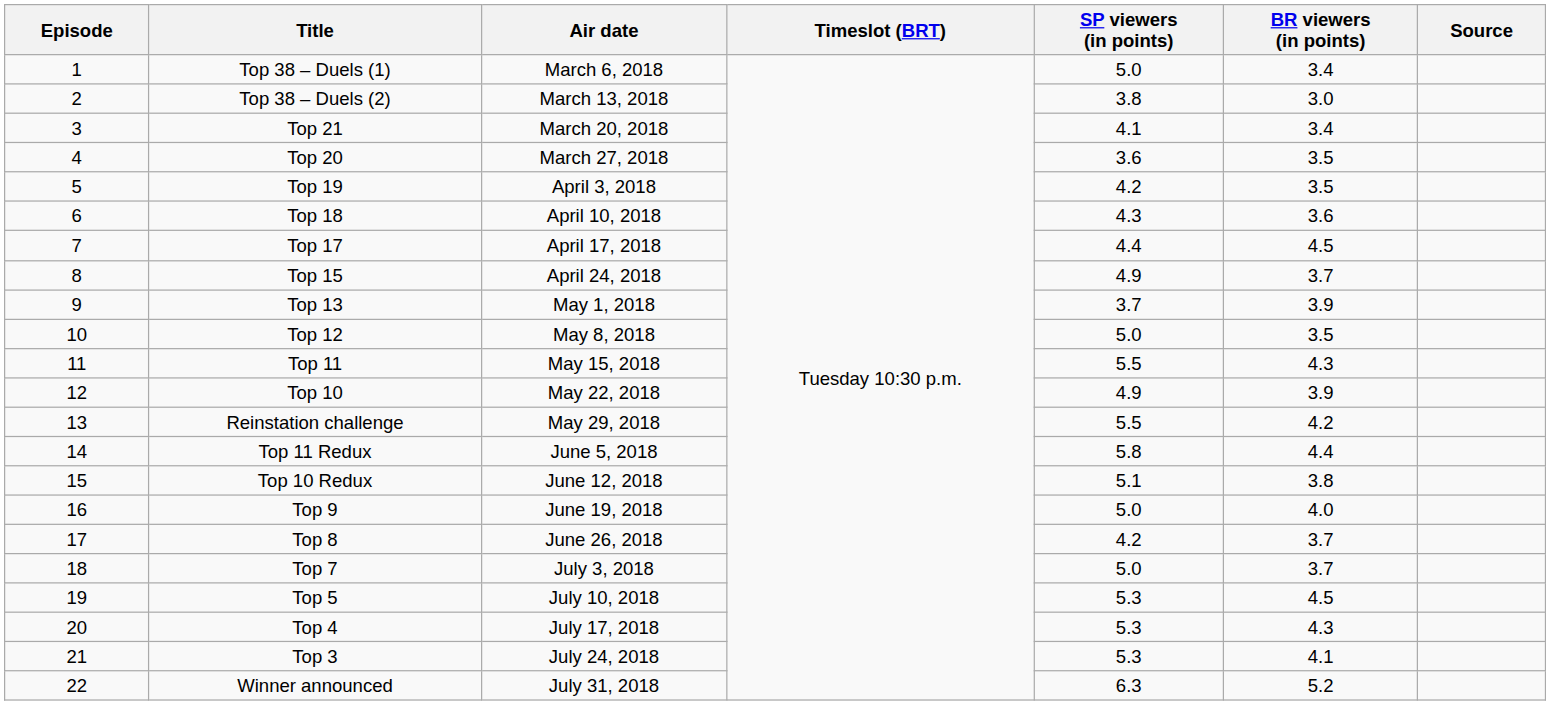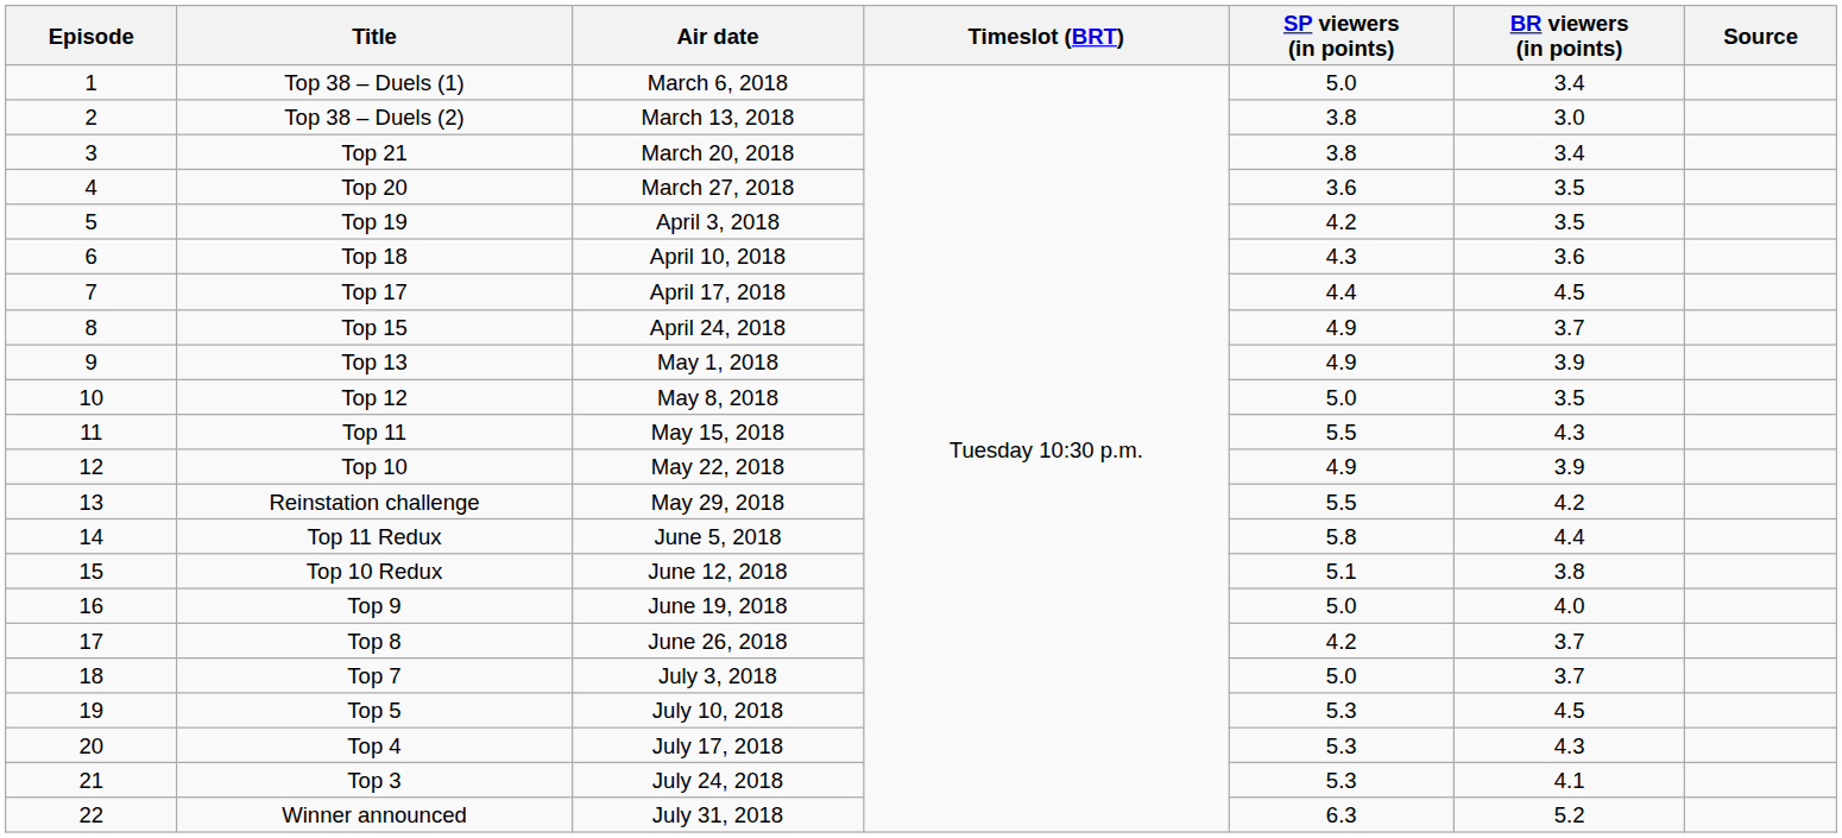 <table class="wikitable sortable" style="text-align:center; font-size:95%; width: 100%">
 <tr>
 <th>Episode</th>
 <th>Title</th>
 <th>Air date</th>
 <th>Timeslot (<a href='#'>BRT</a>)</th>
 <th><a href='#'>SP</a> viewers<br>(in points)</th>
 <th><a href='#'>BR</a> viewers<br>(in points)</th>
 <th>Source</th>
 </tr>
 <tr>
 <td>1</td>
 <td>Top 38 – Duels (1)</td>
 <td>March 6, 2018</td>
 <td rowspan=22>Tuesday 10:30 p.m.</td>
 <td>5.0</td>
 <td>3.4</td>
 <td></td>
 </tr>
 <tr>
 <td>2</td>
 <td>Top 38 – Duels (2)</td>
 <td>March 13, 2018</td>
 <td>3.8</td>
 <td>3.0</td>
 <td></td>
 </tr>
 <tr>
 <td>3</td>
 <td>Top 21</td>
 <td>March 20, 2018</td>
-<td>4.1</td>
+<td>3.8</td>
 <td>3.4</td>
 <td></td>
 </tr>
 <tr>
 <td>4</td>
 <td>Top 20</td>
 <td>March 27, 2018</td>
 <td>3.6</td>
 <td>3.5</td>
 <td></td>
 </tr>
 <tr>
 <td>5</td>
 <td>Top 19</td>
 <td>April 3, 2018</td>
 <td>4.2</td>
 <td>3.5</td>
 <td></td>
 </tr>
 <tr>
 <td>6</td>
 <td>Top 18</td>
 <td>April 10, 2018</td>
 <td>4.3</td>
 <td>3.6</td>
 <td></td>
 </tr>
 <tr>
 <td>7</td>
 <td>Top 17</td>
 <td>April 17, 2018</td>
 <td>4.4</td>
 <td>4.5</td>
 <td></td>
 </tr>
 <tr>
 <td>8</td>
 <td>Top 15</td>
 <td>April 24, 2018</td>
 <td>4.9</td>
 <td>3.7</td>
 <td></td>
 </tr>
 <tr>
 <td>9</td>
 <td>Top 13</td>
 <td>May 1, 2018</td>
-<td>3.7</td>
+<td>4.9</td>
 <td>3.9</td>
 <td></td>
 </tr>
 <tr>
 <td>10</td>
 <td>Top 12</td>
 <td>May 8, 2018</td>
 <td>5.0</td>
 <td>3.5</td>
 <td></td>
 </tr>
 <tr>
 <td>11</td>
 <td>Top 11</td>
 <td>May 15, 2018</td>
 <td>5.5</td>
 <td>4.3</td>
 <td></td>
 </tr>
 <tr>
 <td>12</td>
 <td>Top 10</td>
 <td>May 22, 2018</td>
 <td>4.9</td>
 <td>3.9</td>
 <td></td>
 </tr>
 <tr>
 <td>13</td>
 <td>Reinstation challenge</td>
 <td>May 29, 2018</td>
 <td>5.5</td>
 <td>4.2</td>
 <td></td>
 </tr>
 <tr>
 <td>14</td>
 <td>Top 11 Redux</td>
 <td>June 5, 2018</td>
 <td>5.8</td>
 <td>4.4</td>
 <td></td>
 </tr>
 <tr>
 <td>15</td>
 <td>Top 10 Redux</td>
 <td>June 12, 2018</td>
 <td>5.1</td>
 <td>3.8</td>
 <td></td>
 </tr>
 <tr>
 <td>16</td>
 <td>Top 9</td>
 <td>June 19, 2018</td>
 <td>5.0</td>
 <td>4.0</td>
 <td></td>
 </tr>
 <tr>
 <td>17</td>
 <td>Top 8</td>
 <td>June 26, 2018</td>
 <td>4.2</td>
 <td>3.7</td>
 <td></td>
 </tr>
 <tr>
 <td>18</td>
 <td>Top 7</td>
 <td>July 3, 2018</td>
 <td>5.0</td>
 <td>3.7</td>
 <td></td>
 </tr>
 <tr>
 <td>19</td>
 <td>Top 5</td>
 <td>July 10, 2018</td>
 <td>5.3</td>
 <td>4.5</td>
 <td></td>
 </tr>
 <tr>
 <td>20</td>
 <td>Top 4</td>
 <td>July 17, 2018</td>
 <td>5.3</td>
 <td>4.3</td>
 <td></td>
 </tr>
 <tr>
 <td>21</td>
 <td>Top 3</td>
 <td>July 24, 2018</td>
 <td>5.3</td>
 <td>4.1</td>
 <td></td>
 </tr>
 <tr>
 <td>22</td>
 <td>Winner announced</td>
 <td>July 31, 2018</td>
 <td>6.3</td>
 <td>5.2</td>
 <td></td>
 </tr>
 </table>
